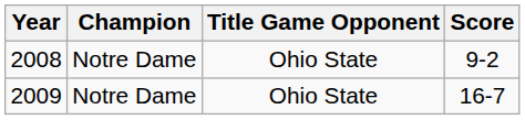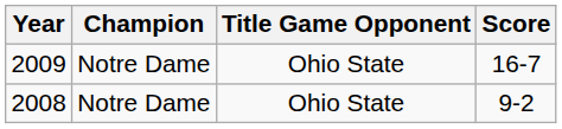 <table class= "wikitable" style="text-align:center">
 <tr>
 <th>Year</th>
 <th>Champion</th>
 <th>Title Game Opponent</th>
 <th>Score</th>
 </tr>
 <tr>
+<td>2009</td>
+<td>Notre Dame</td>
+<td>Ohio State</td>
+<td>16-7</td>
+</tr>
+<tr>
 <td>2008</td>
 <td>Notre Dame</td>
 <td>Ohio State</td>
 <td>9-2</td>
 </tr>
-<tr>
-<td>2009</td>
-<td>Notre Dame</td>
-<td>Ohio State</td>
-<td>16-7</td>
-</tr>
 </table>
